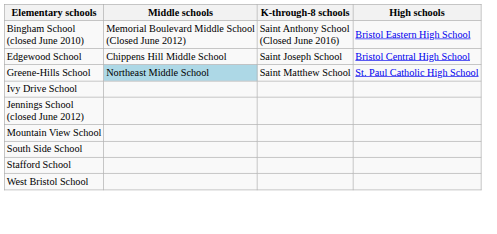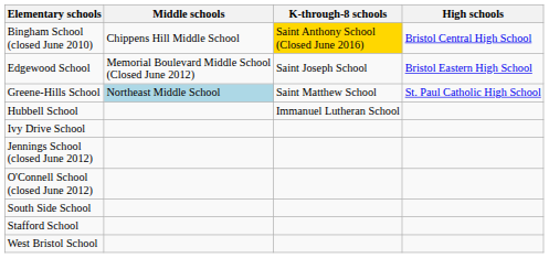 <table class="wikitable">
 <tr>
 <th>Elementary schools</th>
 <th>Middle schools</th>
 <th>K-through-8 schools</th>
 <th>High schools</th>
 </tr>
 <tr>
 <td>Bingham School<br> (closed June 2010) </td>
-<td>Memorial Boulevard Middle School<br>(Closed June 2012)</td>
-<td>Saint Anthony School<br>(Closed June 2016)</td>
-<td><a href='#'>Bristol Eastern High School</a></td>
+<td>Chippens Hill Middle School</td>
+<td style="background: gold;">Saint Anthony School<br>(Closed June 2016)</td>
+<td><a href='#'>Bristol Central High School</a></td>
 </tr>
 <tr>
 <td>Edgewood School</td>
-<td>Chippens Hill Middle School</td>
+<td>Memorial Boulevard Middle School<br>(Closed June 2012)</td>
 <td>Saint Joseph School </td>
-<td><a href='#'>Bristol Central High School</a></td>
+<td><a href='#'>Bristol Eastern High School</a></td>
 </tr>
 <tr>
 <td>Greene-Hills School</td>
 <td style="background: lightblue;">Northeast Middle School</td>
 <td>Saint Matthew School </td>
 <td><a href='#'>St. Paul Catholic High School</a></td>
+</tr>
+<tr>
+<td>Hubbell School</td>
+<td></td>
+<td>Immanuel Lutheran School </td>
+<td></td>
 </tr>
 <tr>
 <td>Ivy Drive School</td>
 <td></td>
 <td></td>
 <td></td>
 </tr>
 <tr>
 <td>Jennings School<br>(closed June 2012)</td>
 <td></td>
 <td></td>
 <td></td>
 </tr>
 <tr>
-<td>Mountain View School</td>
+<td>O'Connell School<br>(closed June 2012)</td>
 <td></td>
 <td></td>
 <td></td>
 </tr>
 <tr>
 <td>South Side School</td>
 <td></td>
 <td></td>
 <td></td>
 </tr>
 <tr>
 <td>Stafford School</td>
 <td></td>
 <td></td>
 <td></td>
 </tr>
 <tr>
 <td>West Bristol School</td>
 <td></td>
 <td></td>
 <td></td>
 </tr>
 </table>
